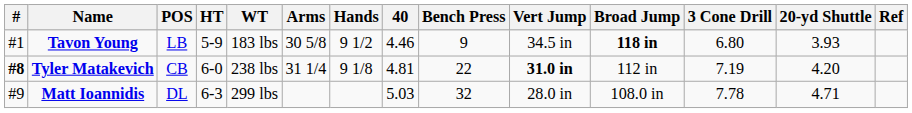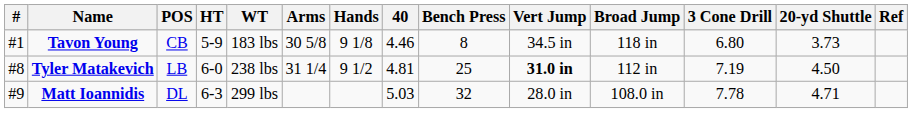 <table class="wikitable" style="text-align:center;">
 <tr style="background:#C0C0C0;">
 <th>#</th>
 <th>Name</th>
 <th>POS</th>
 <th>HT</th>
 <th>WT</th>
 <th>Arms</th>
 <th>Hands</th>
 <th>40</th>
 <th>Bench Press</th>
 <th>Vert Jump</th>
 <th>Broad Jump</th>
 <th>3 Cone Drill</th>
 <th>20-yd Shuttle</th>
 <th>Ref</th>
 </tr>
 <tr>
 <td>#1</td>
 <td><strong><a href='#'>Tavon Young</a></strong></td>
-<td><a href='#'>LB</a></td>
+<td><a href='#'>CB</a></td>
 <td>5-9</td>
 <td>183 lbs</td>
 <td>30 5/8</td>
-<td>9 1/2</td>
+<td>9 1/8</td>
 <td>4.46</td>
-<td>9</td>
+<td>8</td>
 <td>34.5 in</td>
-<td><strong>118 in</strong></td>
+<td>118 in</td>
 <td>6.80</td>
-<td>3.93</td>
+<td>3.73</td>
 <td></td>
 </tr>
 <tr>
-<td><strong>#8</strong></td>
+<td>#8</td>
 <td><strong><a href='#'>Tyler Matakevich</a></strong></td>
-<td><a href='#'>CB</a></td>
+<td><a href='#'>LB</a></td>
 <td>6-0</td>
 <td>238 lbs</td>
 <td>31 1/4</td>
-<td>9 1/8</td>
+<td>9 1/2</td>
 <td>4.81</td>
-<td>22</td>
+<td>25</td>
 <td><strong>31.0 in</strong></td>
 <td>112 in</td>
 <td>7.19</td>
-<td>4.20</td>
+<td>4.50</td>
 <td></td>
 </tr>
 <tr>
 <td>#9</td>
 <td><strong><a href='#'>Matt Ioannidis</a></strong></td>
 <td><a href='#'>DL</a></td>
 <td>6-3</td>
 <td>299 lbs</td>
 <td></td>
 <td></td>
 <td>5.03</td>
 <td>32</td>
 <td>28.0 in</td>
 <td>108.0 in</td>
 <td>7.78</td>
 <td>4.71</td>
 <td></td>
 </tr>
 </table>
